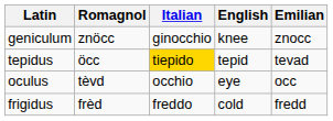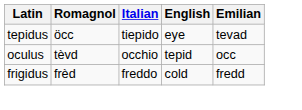 <table class="wikitable">
 <tr>
 <th>Latin</th>
 <th>Romagnol</th>
 <th><a href='#'>Italian</a></th>
 <th>English</th>
 <th>Emilian</th>
 </tr>
 <tr>
-<td>geniculum</td>
-<td>znöcc</td>
-<td>ginocchio</td>
-<td>knee</td>
-<td>znocc</td>
-</tr>
-<tr>
 <td>tepidus</td>
 <td>öcc</td>
-<td style="background: gold;">tiepido</td>
-<td>tepid</td>
+<td>tiepido</td>
+<td>eye</td>
 <td>tevad</td>
 </tr>
 <tr>
 <td>oculus</td>
 <td>tèvd</td>
 <td>occhio</td>
-<td>eye</td>
+<td>tepid</td>
 <td>occ</td>
 </tr>
 <tr>
 <td>frigidus</td>
 <td>frèd</td>
 <td>freddo</td>
 <td>cold</td>
 <td>fredd</td>
 </tr>
 </table>
